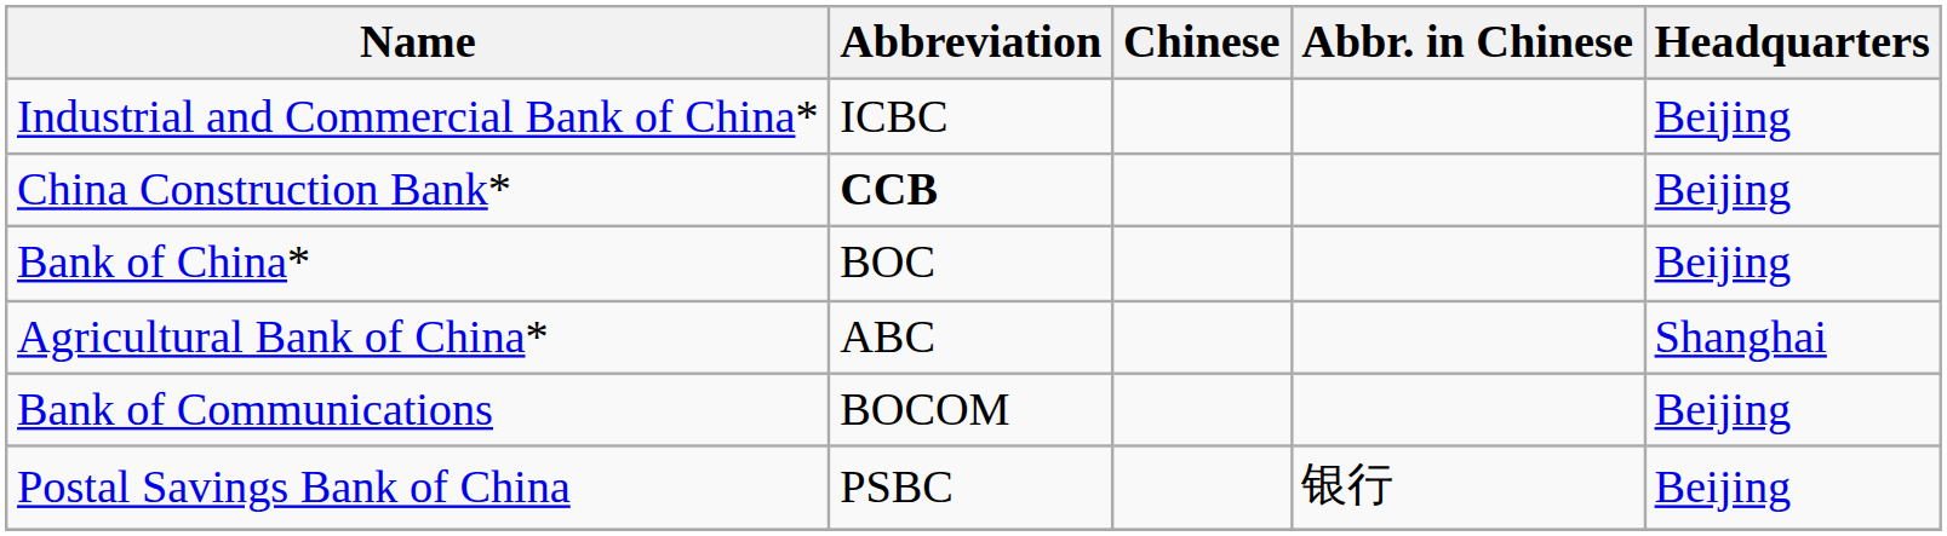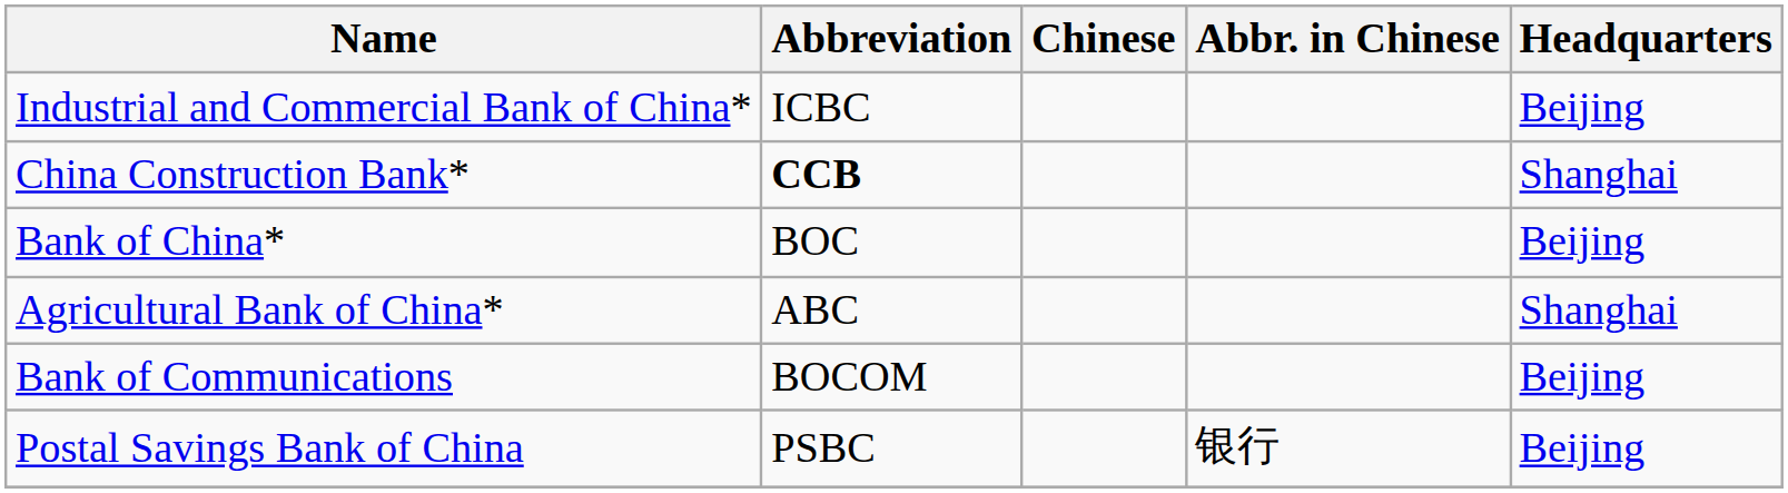 <table class="wikitable sortable">
 <tr>
 <th>Name</th>
 <th>Abbreviation</th>
 <th>Chinese</th>
 <th>Abbr. in Chinese</th>
 <th>Headquarters</th>
 </tr>
 <tr>
 <td><a href='#'>Industrial and Commercial Bank of China</a>*</td>
 <td>ICBC</td>
 <td></td>
 <td></td>
 <td><a href='#'>Beijing</a></td>
 </tr>
 <tr>
 <td><a href='#'>China Construction Bank</a>*</td>
 <td><strong>CCB</strong></td>
 <td></td>
 <td></td>
-<td><a href='#'>Beijing</a></td>
+<td><a href='#'>Shanghai</a></td>
 </tr>
 <tr>
 <td><a href='#'>Bank of China</a>*</td>
 <td>BOC</td>
 <td></td>
 <td></td>
 <td><a href='#'>Beijing</a></td>
 </tr>
 <tr>
 <td><a href='#'>Agricultural Bank of China</a>*</td>
 <td>ABC</td>
 <td></td>
 <td></td>
 <td><a href='#'>Shanghai</a></td>
 </tr>
 <tr>
 <td><a href='#'>Bank of Communications</a></td>
 <td>BOCOM</td>
 <td></td>
 <td></td>
 <td><a href='#'>Beijing</a></td>
 </tr>
 <tr>
 <td><a href='#'>Postal Savings Bank of China</a></td>
 <td>PSBC</td>
 <td></td>
 <td>银行</td>
 <td><a href='#'>Beijing</a></td>
 </tr>
 <tr>
 </tr>
 </table>
